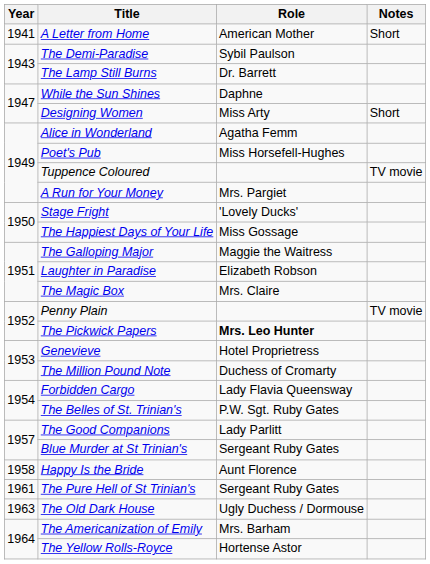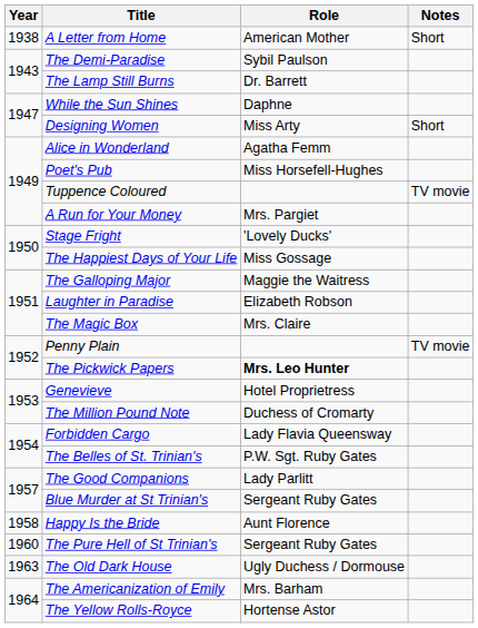 <table class="wikitable">
 <tr>
 <th>Year</th>
 <th>Title</th>
 <th>Role</th>
 <th>Notes</th>
 </tr>
 <tr>
-<td>1941</td>
+<td>1938</td>
 <td><em><a href='#'>A Letter from Home</a></em></td>
 <td>American Mother</td>
 <td>Short</td>
 </tr>
 <tr>
 <td rowspan=2>1943</td>
 <td><em><a href='#'>The Demi-Paradise</a></em></td>
 <td>Sybil Paulson</td>
 <td></td>
 </tr>
 <tr>
 <td><em><a href='#'>The Lamp Still Burns</a></em></td>
 <td>Dr. Barrett</td>
 <td></td>
 </tr>
 <tr>
 <td rowspan=2>1947</td>
 <td><em><a href='#'>While the Sun Shines</a></em></td>
 <td>Daphne</td>
 <td></td>
 </tr>
 <tr>
 <td><em><a href='#'>Designing Women</a></em></td>
 <td>Miss Arty</td>
 <td>Short</td>
 </tr>
 <tr>
 <td rowspan=4>1949</td>
 <td><em><a href='#'>Alice in Wonderland</a></em></td>
 <td>Agatha Femm</td>
 <td></td>
 </tr>
 <tr>
 <td><em><a href='#'>Poet's Pub</a></em></td>
 <td>Miss Horsefell-Hughes</td>
 <td></td>
 </tr>
 <tr>
 <td><em>Tuppence Coloured</em></td>
 <td></td>
 <td>TV movie</td>
 </tr>
 <tr>
 <td><em><a href='#'>A Run for Your Money</a></em></td>
 <td>Mrs. Pargiet</td>
 <td></td>
 </tr>
 <tr>
 <td rowspan=2>1950</td>
 <td><em><a href='#'>Stage Fright</a></em></td>
 <td>'Lovely Ducks'</td>
 <td></td>
 </tr>
 <tr>
 <td><em><a href='#'>The Happiest Days of Your Life</a></em></td>
 <td>Miss Gossage</td>
 <td></td>
 </tr>
 <tr>
 <td rowspan=3>1951</td>
 <td><em><a href='#'>The Galloping Major</a></em></td>
 <td>Maggie the Waitress</td>
 <td></td>
 </tr>
 <tr>
 <td><em><a href='#'>Laughter in Paradise</a></em></td>
 <td>Elizabeth Robson</td>
 <td></td>
 </tr>
 <tr>
 <td><em><a href='#'>The Magic Box</a></em></td>
 <td>Mrs. Claire</td>
 <td></td>
 </tr>
 <tr>
 <td rowspan=2>1952</td>
 <td><em>Penny Plain</em></td>
 <td></td>
 <td>TV movie</td>
 </tr>
 <tr>
 <td><em><a href='#'>The Pickwick Papers</a></em></td>
 <td><strong>Mrs. Leo Hunter</strong></td>
 <td></td>
 </tr>
 <tr>
 <td rowspan=2>1953</td>
 <td><em><a href='#'>Genevieve</a></em></td>
 <td>Hotel Proprietress</td>
 <td></td>
 </tr>
 <tr>
 <td><em><a href='#'>The Million Pound Note</a></em></td>
 <td>Duchess of Cromarty</td>
 <td></td>
 </tr>
 <tr>
 <td rowspan=2>1954</td>
 <td><em><a href='#'>Forbidden Cargo</a></em></td>
 <td>Lady Flavia Queensway</td>
 <td></td>
 </tr>
 <tr>
 <td><em><a href='#'>The Belles of St. Trinian's</a></em></td>
 <td>P.W. Sgt. Ruby Gates</td>
 <td></td>
 </tr>
 <tr>
 <td rowspan=2>1957</td>
 <td><em><a href='#'>The Good Companions</a></em></td>
 <td>Lady Parlitt</td>
 <td></td>
 </tr>
 <tr>
 <td><em><a href='#'>Blue Murder at St Trinian's</a></em></td>
 <td>Sergeant Ruby Gates</td>
 <td></td>
 </tr>
 <tr>
 <td>1958</td>
 <td><em><a href='#'>Happy Is the Bride</a></em></td>
 <td>Aunt Florence</td>
 <td></td>
 </tr>
 <tr>
-<td>1961</td>
+<td>1960</td>
 <td><em><a href='#'>The Pure Hell of St Trinian's</a></em></td>
 <td>Sergeant Ruby Gates</td>
 <td></td>
 </tr>
 <tr>
 <td>1963</td>
 <td><em><a href='#'>The Old Dark House</a></em></td>
 <td>Ugly Duchess / Dormouse</td>
 <td></td>
 </tr>
 <tr>
 <td rowspan=2>1964</td>
 <td><em><a href='#'>The Americanization of Emily</a></em></td>
 <td>Mrs. Barham</td>
 <td></td>
 </tr>
 <tr>
 <td><em><a href='#'>The Yellow Rolls-Royce</a></em></td>
 <td>Hortense Astor</td>
 <td></td>
 </tr>
 </table>
